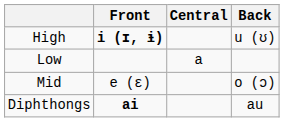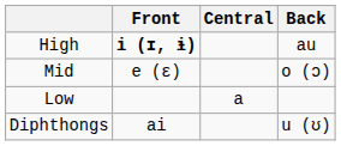 <table class="wikitable IPA" border="1" style="text-align:center">
 <tr>
 <th></th>
 <th width=”50pt”>Front</th>
 <th width=”50pt”>Central</th>
 <th width=”50pt”>Back</th>
 </tr>
 <tr>
 <td>High</td>
 <td><strong>i (ɪ, ɨ)</strong></td>
 <td></td>
-<td>u (ʊ)</td>
+<td>au</td>
+</tr>
+<tr>
+<td>Mid</td>
+<td>e (ɛ)</td>
+<td></td>
+<td>o (ɔ)</td>
 </tr>
 <tr>
 <td>Low</td>
 <td></td>
 <td>a</td>
 <td></td>
 </tr>
 <tr>
-<td>Mid</td>
-<td>e (ɛ)</td>
+<td>Diphthongs</td>
+<td>ai</td>
 <td></td>
-<td>o (ɔ)</td>
-</tr>
-<tr>
-<td>Diphthongs</td>
-<td><strong>ai</strong></td>
-<td></td>
-<td>au</td>
+<td>u (ʊ)</td>
 </tr>
 </table>
